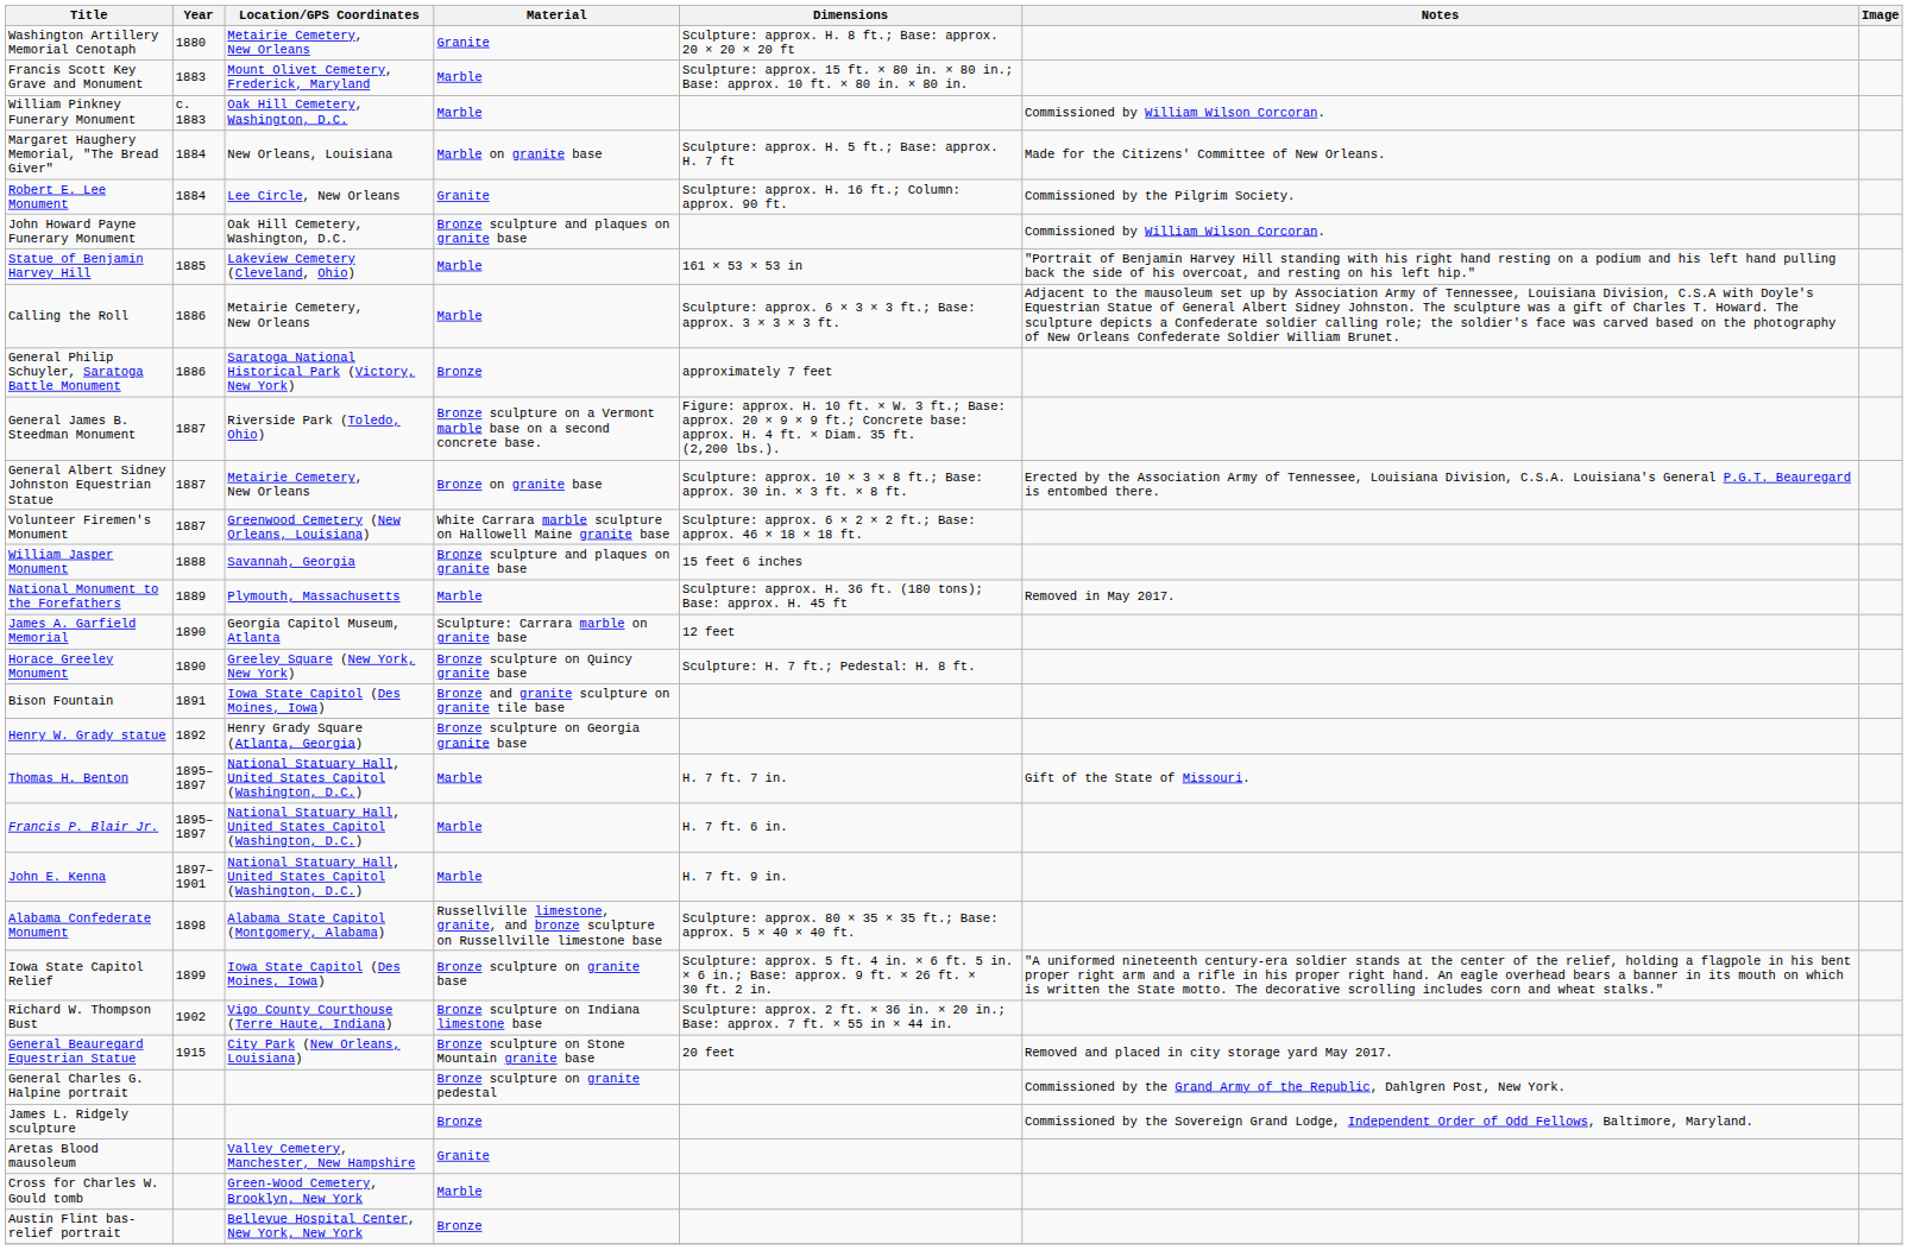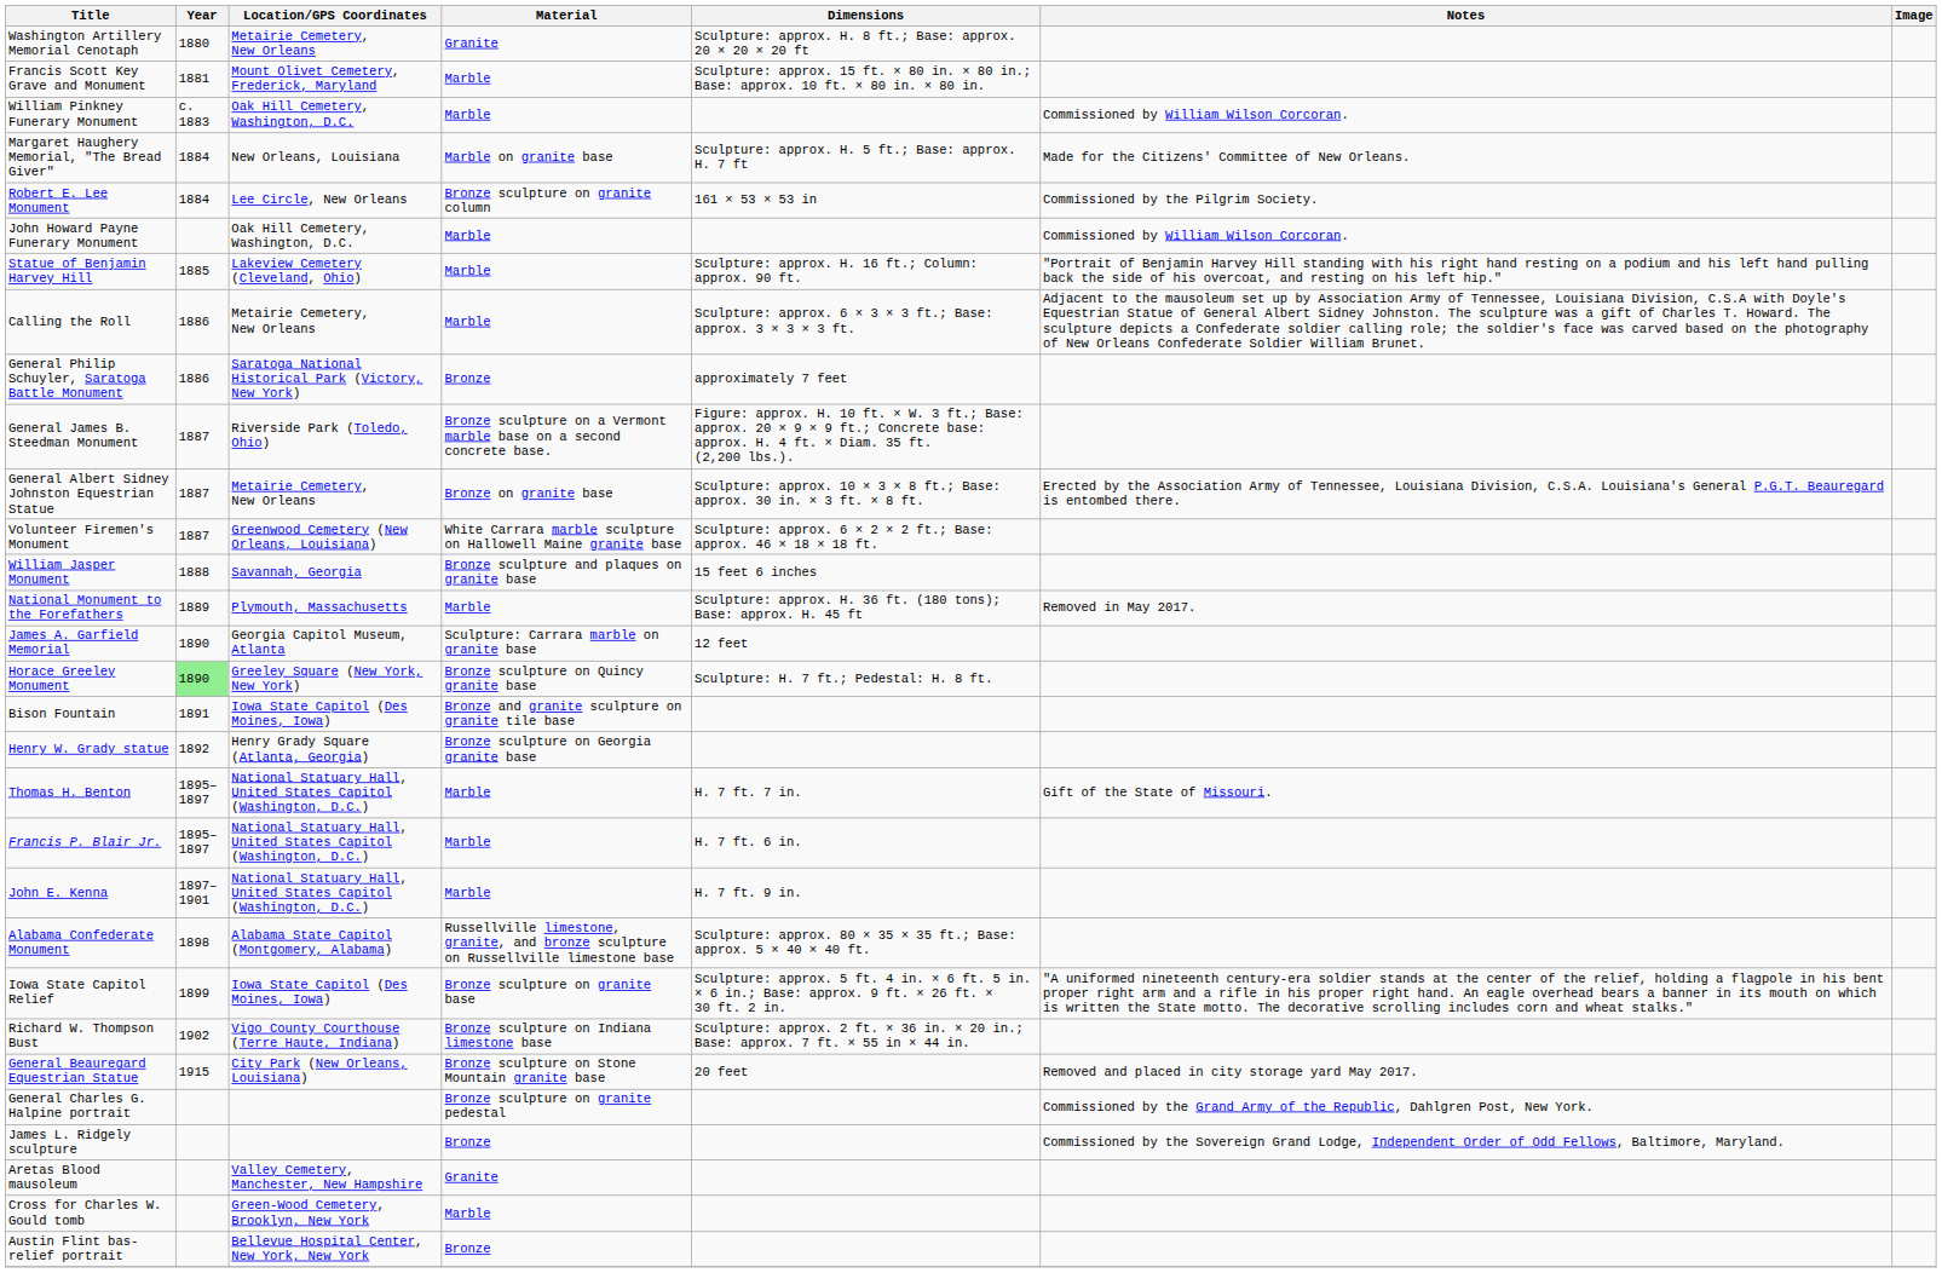 <table class="wikitable sortable">
 <tr>
 <th>Title</th>
 <th>Year</th>
 <th>Location/GPS Coordinates</th>
 <th>Material</th>
 <th>Dimensions</th>
 <th>Notes</th>
 <th>Image</th>
 </tr>
 <tr>
 <td>Washington Artillery Memorial Cenotaph</td>
 <td>1880</td>
 <td><a href='#'>Metairie Cemetery</a>,<br><a href='#'>New Orleans</a></td>
 <td><a href='#'>Granite</a></td>
 <td>Sculpture: approx. H. 8 ft.; Base: approx. 20 × 20 × 20 ft</td>
 <td></td>
 <td></td>
 </tr>
 <tr>
 <td>Francis Scott Key Grave and Monument</td>
-<td>1883</td>
+<td>1881</td>
 <td><a href='#'>Mount Olivet Cemetery</a>, <a href='#'>Frederick, Maryland</a></td>
 <td><a href='#'>Marble</a></td>
 <td>Sculpture: approx. 15 ft. × 80 in. × 80 in.; Base: approx. 10 ft. × 80 in. × 80 in.</td>
 <td></td>
 <td></td>
 </tr>
 <tr>
 <td>William Pinkney Funerary Monument</td>
 <td>c. 1883</td>
 <td><a href='#'>Oak Hill Cemetery</a>, <a href='#'>Washington, D.C.</a></td>
 <td><a href='#'>Marble</a></td>
 <td></td>
 <td>Commissioned by <a href='#'>William Wilson Corcoran</a>.</td>
 <td></td>
 </tr>
 <tr>
 <td>Margaret Haughery Memorial, "The Bread Giver"</td>
 <td>1884</td>
 <td>New Orleans, Louisiana</td>
 <td><a href='#'>Marble</a> on <a href='#'>granite</a> base</td>
 <td>Sculpture: approx. H. 5 ft.; Base: approx. H. 7 ft</td>
 <td>Made for the Citizens' Committee of New Orleans.</td>
 <td></td>
 </tr>
 <tr>
 <td><a href='#'>Robert E. Lee Monument</a></td>
 <td>1884</td>
 <td><a href='#'>Lee Circle</a>, New Orleans</td>
-<td><a href='#'>Granite</a></td>
-<td>Sculpture: approx. H. 16 ft.; Column: approx. 90 ft.</td>
+<td><a href='#'>Bronze</a> sculpture on <a href='#'>granite</a> column</td>
+<td>161 × 53 × 53 in</td>
 <td>Commissioned by the Pilgrim Society.</td>
 <td></td>
 </tr>
 <tr>
 <td>John Howard Payne Funerary Monument</td>
 <td></td>
 <td>Oak Hill Cemetery, Washington, D.C.</td>
-<td><a href='#'>Bronze</a> sculpture and plaques on <a href='#'>granite</a> base</td>
+<td><a href='#'>Marble</a></td>
 <td></td>
 <td>Commissioned by <a href='#'>William Wilson Corcoran</a>.</td>
 <td></td>
 </tr>
 <tr>
 <td><a href='#'>Statue of Benjamin Harvey Hill</a></td>
 <td>1885</td>
 <td><a href='#'>Lakeview Cemetery</a> (<a href='#'>Cleveland</a>, <a href='#'>Ohio</a>)</td>
 <td><a href='#'>Marble</a></td>
-<td>161 × 53 × 53 in</td>
+<td>Sculpture: approx. H. 16 ft.; Column: approx. 90 ft.</td>
 <td>"Portrait of Benjamin Harvey Hill standing with his right hand resting on a podium and his left hand pulling back the side of his overcoat, and resting on his left hip."</td>
 <td></td>
 </tr>
 <tr>
 <td>Calling the Roll</td>
 <td>1886</td>
 <td>Metairie Cemetery,<br>New Orleans</td>
 <td><a href='#'>Marble</a></td>
 <td>Sculpture: approx. 6 × 3 × 3 ft.; Base: approx. 3 × 3 × 3 ft.</td>
 <td>Adjacent to the mausoleum set up by Association Army of Tennessee, Louisiana Division, C.S.A with Doyle's Equestrian Statue of General Albert Sidney Johnston.  The sculpture was a gift of Charles T. Howard.  The sculpture depicts a Confederate soldier calling role; the soldier's face was carved based on the photography of New Orleans Confederate Soldier William Brunet.</td>
 <td></td>
 </tr>
 <tr>
 <td>General Philip Schuyler, <a href='#'>Saratoga Battle Monument</a></td>
 <td>1886</td>
 <td><a href='#'>Saratoga National Historical Park</a> (<a href='#'>Victory, New York</a>)</td>
 <td><a href='#'>Bronze</a></td>
 <td>approximately 7 feet</td>
 <td></td>
 <td></td>
 </tr>
 <tr>
 <td>General James B. Steedman Monument</td>
 <td>1887</td>
 <td>Riverside Park (<a href='#'>Toledo, Ohio</a>)</td>
 <td><a href='#'>Bronze</a> sculpture on a Vermont <a href='#'>marble</a> base on a second concrete base.</td>
 <td>Figure: approx. H. 10 ft. × W. 3 ft.; Base: approx. 20 × 9 × 9 ft.; Concrete base: approx. H. 4 ft. × Diam. 35 ft. (2,200 lbs.).</td>
 <td></td>
 <td></td>
 </tr>
 <tr>
 <td>General Albert Sidney Johnston Equestrian Statue</td>
 <td>1887</td>
 <td><a href='#'>Metairie Cemetery</a>,<br>New Orleans</td>
 <td><a href='#'>Bronze</a> on <a href='#'>granite</a> base</td>
 <td>Sculpture: approx. 10 × 3 × 8 ft.; Base: approx. 30 in. × 3 ft. × 8 ft.</td>
 <td>Erected by the Association Army of Tennessee, Louisiana Division, C.S.A. Louisiana's General <a href='#'>P.G.T. Beauregard</a> is entombed there.</td>
 <td></td>
 </tr>
 <tr>
 <td>Volunteer Firemen's Monument</td>
 <td>1887</td>
 <td><a href='#'>Greenwood Cemetery</a> (<a href='#'>New Orleans, Louisiana</a>)</td>
 <td>White Carrara <a href='#'>marble</a> sculpture on Hallowell Maine <a href='#'>granite</a> base</td>
 <td>Sculpture: approx. 6 × 2 × 2 ft.; Base: approx. 46 × 18 × 18 ft.</td>
 <td></td>
 <td></td>
 </tr>
 <tr>
 <td><a href='#'>William Jasper Monument</a></td>
 <td>1888</td>
 <td><a href='#'>Savannah, Georgia</a></td>
 <td><a href='#'>Bronze</a> sculpture and plaques on <a href='#'>granite</a> base</td>
 <td>15 feet 6 inches</td>
 <td></td>
 <td></td>
 </tr>
 <tr>
 <td><a href='#'>National Monument to the Forefathers</a></td>
 <td>1889</td>
 <td><a href='#'>Plymouth, Massachusetts</a></td>
 <td><a href='#'>Marble</a></td>
 <td>Sculpture: approx. H. 36 ft. (180 tons); Base: approx. H. 45 ft</td>
 <td>Removed in May 2017.</td>
 <td></td>
 </tr>
 <tr>
 <td><a href='#'>James A. Garfield Memorial</a></td>
 <td>1890</td>
 <td>Georgia Capitol Museum,<br> <a href='#'>Atlanta</a></td>
 <td>Sculpture: Carrara <a href='#'>marble</a> on <a href='#'>granite</a> base</td>
 <td>12 feet</td>
 <td></td>
 <td></td>
 </tr>
 <tr>
 <td><a href='#'>Horace Greeley Monument</a></td>
-<td>1890</td>
+<td style="background: lightgreen;">1890</td>
 <td><a href='#'>Greeley Square</a> (<a href='#'>New York, New York</a>)</td>
 <td><a href='#'>Bronze</a> sculpture on Quincy <a href='#'>granite</a> base</td>
 <td>Sculpture: H. 7 ft.; Pedestal: H. 8 ft.</td>
 <td></td>
 <td></td>
 </tr>
 <tr>
 <td>Bison Fountain</td>
 <td>1891</td>
 <td><a href='#'>Iowa State Capitol</a> (<a href='#'>Des Moines, Iowa</a>)</td>
 <td><a href='#'>Bronze</a> and <a href='#'>granite</a> sculpture on <a href='#'>granite</a> tile base</td>
 <td></td>
 <td></td>
 <td></td>
 </tr>
 <tr>
 <td><a href='#'>Henry W. Grady statue</a></td>
 <td>1892</td>
 <td>Henry Grady Square (<a href='#'>Atlanta, Georgia</a>)</td>
 <td><a href='#'>Bronze</a> sculpture on Georgia <a href='#'>granite</a> base</td>
 <td></td>
 <td></td>
 <td></td>
 </tr>
 <tr>
 <td><a href='#'>Thomas H. Benton</a></td>
 <td>1895–1897</td>
 <td><a href='#'>National Statuary Hall</a>, <a href='#'>United States Capitol</a> (<a href='#'>Washington, D.C.</a>)</td>
 <td><a href='#'>Marble</a></td>
 <td>H. 7 ft. 7 in.</td>
 <td>Gift of the State of <a href='#'>Missouri</a>.</td>
 <td></td>
 </tr>
 <tr>
 <td><em><a href='#'>Francis P. Blair Jr.</a></em></td>
 <td>1895–1897</td>
 <td><a href='#'>National Statuary Hall</a>, <a href='#'>United States Capitol</a> (<a href='#'>Washington, D.C.</a>)</td>
 <td><a href='#'>Marble</a></td>
 <td>H. 7 ft. 6 in.</td>
 <td></td>
 <td></td>
 </tr>
 <tr>
 <td><a href='#'>John E. Kenna</a></td>
 <td>1897–1901</td>
 <td><a href='#'>National Statuary Hall</a>, <a href='#'>United States Capitol</a> (<a href='#'>Washington, D.C.</a>)</td>
 <td><a href='#'>Marble</a></td>
 <td>H. 7 ft. 9 in.</td>
 <td></td>
 <td></td>
 </tr>
 <tr>
 <td><a href='#'>Alabama Confederate Monument</a></td>
 <td>1898</td>
 <td><a href='#'>Alabama State Capitol</a> (<a href='#'>Montgomery, Alabama</a>)</td>
 <td>Russellville <a href='#'>limestone</a>, <a href='#'>granite</a>, and <a href='#'>bronze</a> sculpture on Russellville limestone base</td>
 <td>Sculpture: approx. 80 × 35 × 35 ft.; Base: approx. 5 × 40 × 40 ft.</td>
 <td></td>
 <td></td>
 </tr>
 <tr>
 <td>Iowa State Capitol Relief</td>
 <td>1899</td>
 <td><a href='#'>Iowa State Capitol</a> (<a href='#'>Des Moines, Iowa</a>)</td>
 <td><a href='#'>Bronze</a> sculpture on <a href='#'>granite</a> base</td>
 <td>Sculpture: approx. 5 ft. 4 in. × 6 ft. 5 in. × 6 in.; Base: approx. 9 ft. × 26 ft. × 30 ft. 2 in.</td>
 <td>"A uniformed nineteenth century-era soldier stands at the center of the relief, holding a flagpole in his bent proper right arm and a rifle in his proper right hand. An eagle overhead bears a banner in its mouth on which is written the State motto. The decorative scrolling includes corn and wheat stalks."</td>
 <td></td>
 </tr>
 <tr>
 <td>Richard W. Thompson Bust</td>
 <td>1902</td>
 <td><a href='#'>Vigo County Courthouse</a> (<a href='#'>Terre Haute, Indiana</a>)</td>
 <td><a href='#'>Bronze</a> sculpture on Indiana <a href='#'>limestone</a> base</td>
 <td>Sculpture: approx. 2 ft. × 36 in. × 20 in.; Base: approx. 7 ft. × 55 in × 44 in.</td>
 <td></td>
 <td></td>
 </tr>
 <tr>
 <td><a href='#'>General Beauregard Equestrian Statue</a></td>
 <td>1915</td>
 <td><a href='#'>City Park</a> (<a href='#'>New Orleans, Louisiana</a>)</td>
 <td><a href='#'>Bronze</a> sculpture on Stone Mountain <a href='#'>granite</a> base</td>
 <td>20 feet</td>
 <td>Removed and placed in city storage yard May 2017.</td>
 <td></td>
 </tr>
 <tr>
 <td>General Charles G. Halpine portrait</td>
 <td></td>
 <td></td>
 <td><a href='#'>Bronze</a> sculpture on <a href='#'>granite</a> pedestal</td>
 <td></td>
 <td>Commissioned by the <a href='#'>Grand Army of the Republic</a>, Dahlgren Post, New York.</td>
 <td></td>
 </tr>
 <tr>
 <td>James L. Ridgely sculpture</td>
 <td></td>
 <td></td>
 <td><a href='#'>Bronze</a></td>
 <td></td>
 <td>Commissioned by the Sovereign Grand Lodge, <a href='#'>Independent Order of Odd Fellows</a>, Baltimore, Maryland.</td>
 <td></td>
 </tr>
 <tr>
 <td>Aretas Blood mausoleum</td>
 <td></td>
 <td><a href='#'>Valley Cemetery</a>, <a href='#'>Manchester, New Hampshire</a></td>
 <td><a href='#'>Granite</a></td>
 <td></td>
 <td></td>
 <td></td>
 </tr>
 <tr>
 <td>Cross for Charles W. Gould tomb</td>
 <td></td>
 <td><a href='#'>Green-Wood Cemetery</a>, <a href='#'>Brooklyn, New York</a></td>
 <td><a href='#'>Marble</a></td>
 <td></td>
 <td></td>
 <td></td>
 </tr>
 <tr>
 <td>Austin Flint bas-relief portrait</td>
 <td></td>
 <td><a href='#'>Bellevue Hospital Center</a>, <a href='#'>New York, New York</a></td>
 <td><a href='#'>Bronze</a></td>
 <td></td>
 <td></td>
 <td></td>
 </tr>
 <tr>
 </tr>
 </table>
